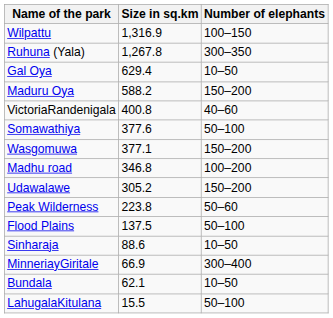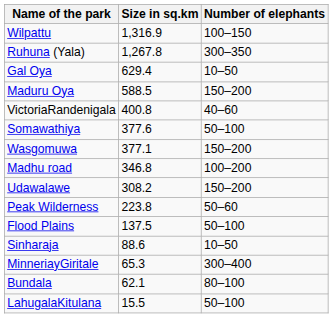 <table class="wikitable sortable">
 <tr>
 <th>Name of the park</th>
 <th>Size in sq.km</th>
 <th>Number of elephants</th>
 </tr>
 <tr>
 <td><a href='#'>Wilpattu</a></td>
 <td>1,316.9</td>
 <td>100–150</td>
 </tr>
 <tr>
 <td><a href='#'>Ruhuna</a> (Yala)</td>
 <td>1,267.8</td>
 <td>300–350</td>
 </tr>
 <tr>
 <td><a href='#'>Gal Oya</a></td>
 <td>629.4</td>
 <td>10–50</td>
 </tr>
 <tr>
 <td><a href='#'>Maduru Oya</a></td>
-<td>588.2</td>
+<td>588.5</td>
 <td>150–200</td>
 </tr>
 <tr>
 <td>VictoriaRandenigala</td>
 <td>400.8</td>
 <td>40–60</td>
 </tr>
 <tr>
 <td><a href='#'>Somawathiya</a></td>
 <td>377.6</td>
 <td>50–100</td>
 </tr>
 <tr>
 <td><a href='#'>Wasgomuwa</a></td>
 <td>377.1</td>
 <td>150–200</td>
 </tr>
 <tr>
 <td><a href='#'>Madhu road</a></td>
 <td>346.8</td>
 <td>100–200</td>
 </tr>
 <tr>
 <td><a href='#'>Udawalawe</a></td>
-<td>305.2</td>
+<td>308.2</td>
 <td>150–200</td>
 </tr>
 <tr>
 <td><a href='#'>Peak Wilderness</a></td>
 <td>223.8</td>
 <td>50–60</td>
 </tr>
 <tr>
 <td><a href='#'>Flood Plains</a></td>
 <td>137.5</td>
 <td>50–100</td>
 </tr>
 <tr>
 <td><a href='#'>Sinharaja</a></td>
 <td>88.6</td>
 <td>10–50</td>
 </tr>
 <tr>
 <td><a href='#'>Minneriay</a><a href='#'>Giritale</a></td>
-<td>66.9</td>
+<td>65.3</td>
 <td>300–400</td>
 </tr>
 <tr>
 <td><a href='#'>Bundala</a></td>
 <td>62.1</td>
-<td>10–50</td>
+<td>80–100</td>
 </tr>
 <tr>
 <td><a href='#'>Lahugala</a><a href='#'>Kitulana</a></td>
 <td>15.5</td>
 <td>50–100</td>
 </tr>
 </table>
